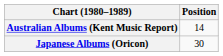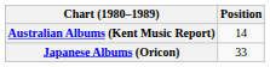 <table class="wikitable sortable plainrowheaders" style="text-align:center;">
 <tr>
 <th scope="col">Chart (1980–1989)</th>
 <th scope="col">Position</th>
 </tr>
 <tr>
 <th scope="row"><a href='#'>Australian Albums</a> (Kent Music Report)</th>
 <td>14</td>
 </tr>
 <tr>
 <th scope="row"><a href='#'>Japanese Albums</a> (Oricon)</th>
-<td>30</td>
+<td>33</td>
 </tr>
 </table>
